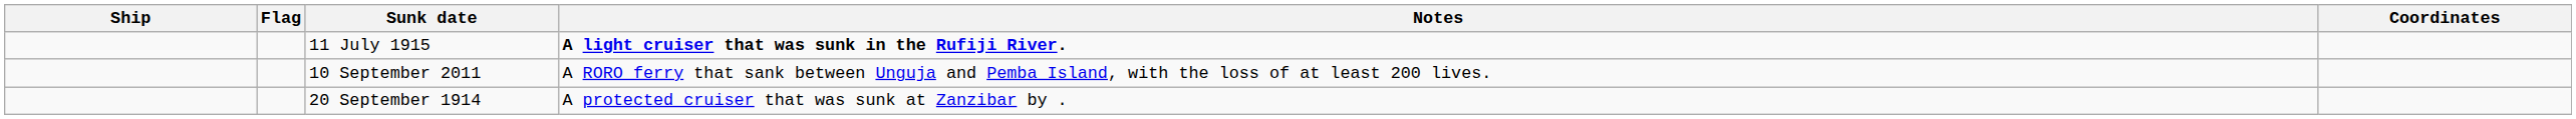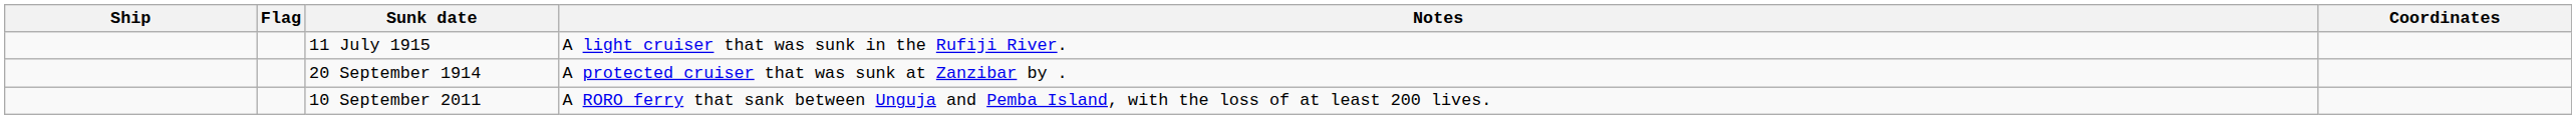 <table class=wikitable | style = "width:100%">
 <tr>
 <th style="width:10%">Ship</th>
 <th>Flag</th>
 <th style="width:10%">Sunk date</th>
 <th style="width:70%">Notes</th>
 <th style="width:10%">Coordinates</th>
 </tr>
 <tr>
 <td></td>
 <td></td>
 <td>11 July 1915</td>
-<td><strong>A  <a href='#'>light cruiser</a> that was sunk in the <a href='#'>Rufiji River</a>.</strong></td>
+<td>A  <a href='#'>light cruiser</a> that was sunk in the <a href='#'>Rufiji River</a>.</td>
+<td></td>
+</tr>
+<tr>
+<td></td>
+<td></td>
+<td>20 September 1914</td>
+<td>A  <a href='#'>protected cruiser</a> that was sunk at <a href='#'>Zanzibar</a> by .</td>
 <td></td>
 </tr>
 <tr>
 <td></td>
 <td></td>
 <td>10 September 2011</td>
 <td>A <a href='#'>RORO ferry</a> that sank between <a href='#'>Unguja</a> and <a href='#'>Pemba Island</a>, with the loss of at least 200 lives.</td>
 <td></td>
 </tr>
-<tr>
-<td></td>
-<td></td>
-<td>20 September 1914</td>
-<td>A  <a href='#'>protected cruiser</a> that was sunk at <a href='#'>Zanzibar</a> by .</td>
-<td></td>
-</tr>
 </table>
